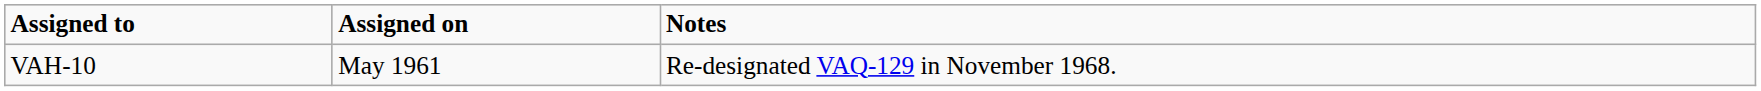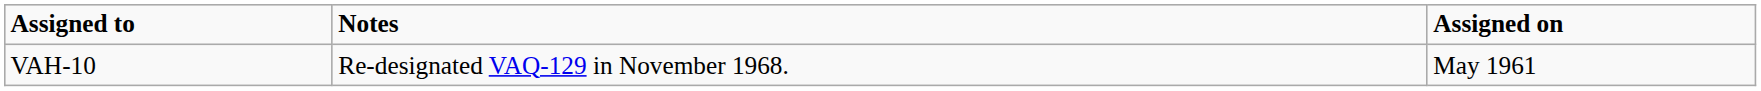 <table class="wikitable" style="width: 70%;">
 <tr>
 <td style="width: 200px;"><strong>Assigned to</strong></td>
+<td><strong>Notes</strong></td>
 <td style="width: 200px;"><strong>Assigned on</strong></td>
-<td><strong>Notes</strong></td>
 </tr>
 <tr>
 <td>VAH-10</td>
+<td>Re-designated <a href='#'>VAQ-129</a> in November 1968.</td>
 <td>May 1961</td>
-<td>Re-designated <a href='#'>VAQ-129</a> in November 1968.</td>
 </tr>
 </table>
